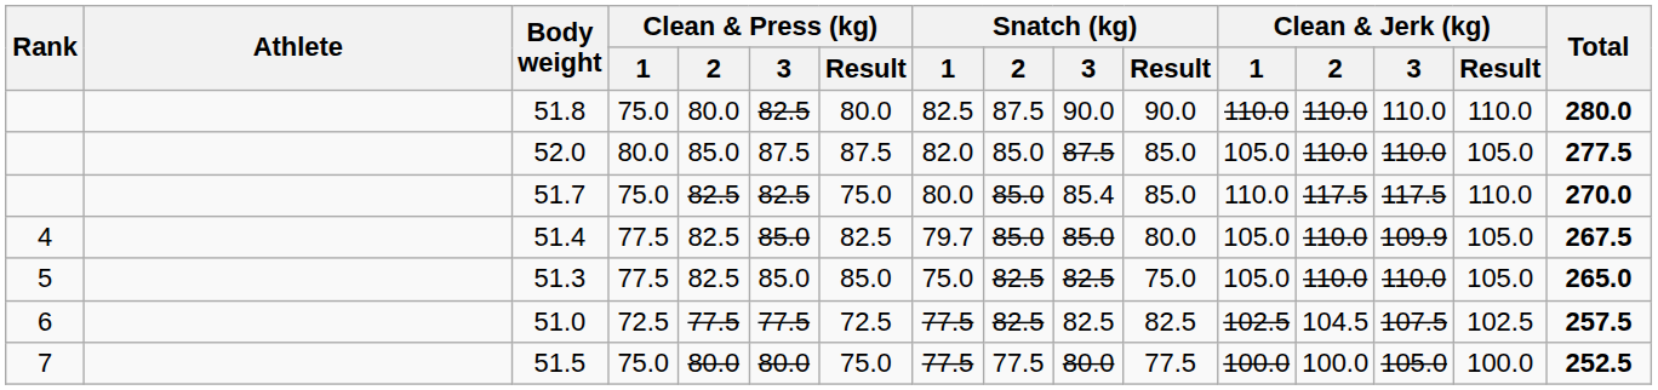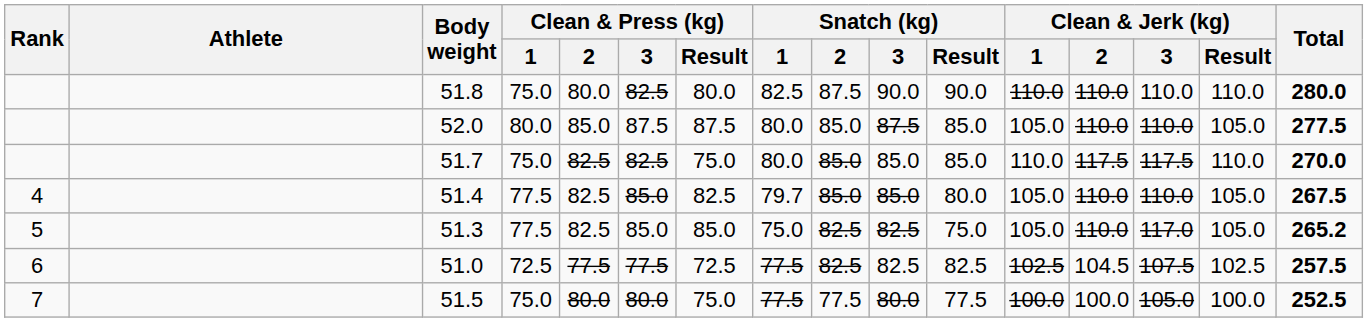 <table class = "wikitable" style="text-align:center;">
 <tr>
 <th rowspan=2 width=40>Rank</th>
 <th rowspan=2 width=250>Athlete</th>
 <th rowspan=2 width=50>Body weight</th>
 <th colspan=4>Clean & Press (kg)</th>
 <th colspan=4>Snatch (kg)</th>
 <th colspan=4>Clean & Jerk (kg)</th>
 <th rowspan=2 width=55>Total</th>
 </tr>
 <tr>
 <th width=35>1</th>
 <th width=35>2</th>
 <th width=35>3</th>
 <th width=45>Result</th>
 <th width=35>1</th>
 <th width=35>2</th>
 <th width=35>3</th>
 <th width=45>Result</th>
 <th width=35>1</th>
 <th width=35>2</th>
 <th width=35>3</th>
 <th width=45>Result</th>
 </tr>
 <tr>
 <td></td>
 <td align=left></td>
 <td>51.8</td>
 <td>75.0</td>
 <td>80.0</td>
 <td><s>82.5</s></td>
 <td>80.0</td>
 <td>82.5</td>
 <td>87.5</td>
 <td>90.0</td>
 <td>90.0</td>
 <td><s>110.0</s></td>
 <td><s>110.0</s></td>
 <td>110.0</td>
 <td>110.0</td>
 <td><strong>280.0</strong></td>
 </tr>
 <tr>
 <td></td>
 <td align=left></td>
 <td>52.0</td>
 <td>80.0</td>
 <td>85.0</td>
 <td>87.5</td>
 <td>87.5</td>
-<td>82.0</td>
+<td>80.0</td>
 <td>85.0</td>
 <td><s>87.5</s></td>
 <td>85.0</td>
 <td>105.0</td>
 <td><s>110.0</s></td>
 <td><s>110.0</s></td>
 <td>105.0</td>
 <td><strong>277.5</strong></td>
 </tr>
 <tr>
 <td></td>
 <td align=left></td>
 <td>51.7</td>
 <td>75.0</td>
 <td><s>82.5</s></td>
 <td><s>82.5</s></td>
 <td>75.0</td>
 <td>80.0</td>
 <td><s>85.0</s></td>
-<td>85.4</td>
+<td>85.0</td>
 <td>85.0</td>
 <td>110.0</td>
 <td><s>117.5</s></td>
 <td><s>117.5</s></td>
 <td>110.0</td>
 <td><strong>270.0</strong></td>
 </tr>
 <tr>
 <td>4</td>
 <td align=left></td>
 <td>51.4</td>
 <td>77.5</td>
 <td>82.5</td>
 <td><s>85.0</s></td>
 <td>82.5</td>
 <td>79.7</td>
 <td><s>85.0</s></td>
 <td><s>85.0</s></td>
 <td>80.0</td>
 <td>105.0</td>
 <td><s>110.0</s></td>
-<td><s>109.9</s></td>
+<td><s>110.0</s></td>
 <td>105.0</td>
 <td><strong>267.5</strong></td>
 </tr>
 <tr>
 <td>5</td>
 <td align=left></td>
 <td>51.3</td>
 <td>77.5</td>
 <td>82.5</td>
 <td>85.0</td>
 <td>85.0</td>
 <td>75.0</td>
 <td><s>82.5</s></td>
 <td><s>82.5</s></td>
 <td>75.0</td>
 <td>105.0</td>
 <td><s>110.0</s></td>
-<td><s>110.0</s></td>
+<td><s>117.0</s></td>
 <td>105.0</td>
-<td><strong>265.0</strong></td>
+<td><strong>265.2</strong></td>
 </tr>
 <tr>
 <td>6</td>
 <td align=left></td>
 <td>51.0</td>
 <td>72.5</td>
 <td><s>77.5</s></td>
 <td><s>77.5</s></td>
 <td>72.5</td>
 <td><s>77.5</s></td>
 <td><s>82.5</s></td>
 <td>82.5</td>
 <td>82.5</td>
 <td><s>102.5</s></td>
 <td>104.5</td>
 <td><s>107.5</s></td>
 <td>102.5</td>
 <td><strong>257.5</strong></td>
 </tr>
 <tr>
 <td>7</td>
 <td align=left></td>
 <td>51.5</td>
 <td>75.0</td>
 <td><s>80.0</s></td>
 <td><s>80.0</s></td>
 <td>75.0</td>
 <td><s>77.5</s></td>
 <td>77.5</td>
 <td><s>80.0</s></td>
 <td>77.5</td>
 <td><s>100.0</s></td>
 <td>100.0</td>
 <td><s>105.0</s></td>
 <td>100.0</td>
 <td><strong>252.5</strong></td>
 </tr>
 </table>
